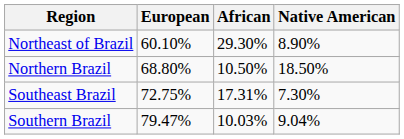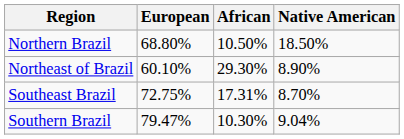 <table class="wikitable">
 <tr>
 <th>Region</th>
 <th>European</th>
 <th>African</th>
 <th>Native American</th>
 </tr>
 <tr>
+<td><a href='#'>Northern Brazil</a></td>
+<td>68.80%</td>
+<td>10.50%</td>
+<td>18.50%</td>
+</tr>
+<tr>
 <td><a href='#'>Northeast of Brazil</a></td>
 <td>60.10%</td>
 <td>29.30%</td>
 <td>8.90%</td>
 </tr>
 <tr>
-<td><a href='#'>Northern Brazil</a></td>
-<td>68.80%</td>
-<td>10.50%</td>
-<td>18.50%</td>
-</tr>
-<tr>
 <td><a href='#'>Southeast Brazil</a></td>
 <td>72.75%</td>
 <td>17.31%</td>
-<td>7.30%</td>
+<td>8.70%</td>
 </tr>
 <tr>
 <td><a href='#'>Southern Brazil</a></td>
 <td>79.47%</td>
-<td>10.03%</td>
+<td>10.30%</td>
 <td>9.04%</td>
 </tr>
 </table>
